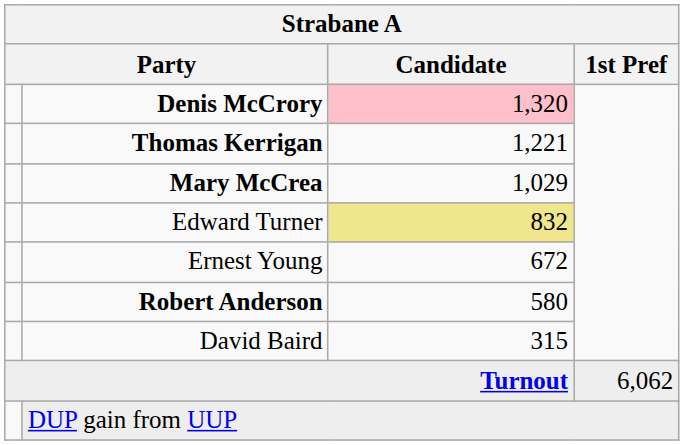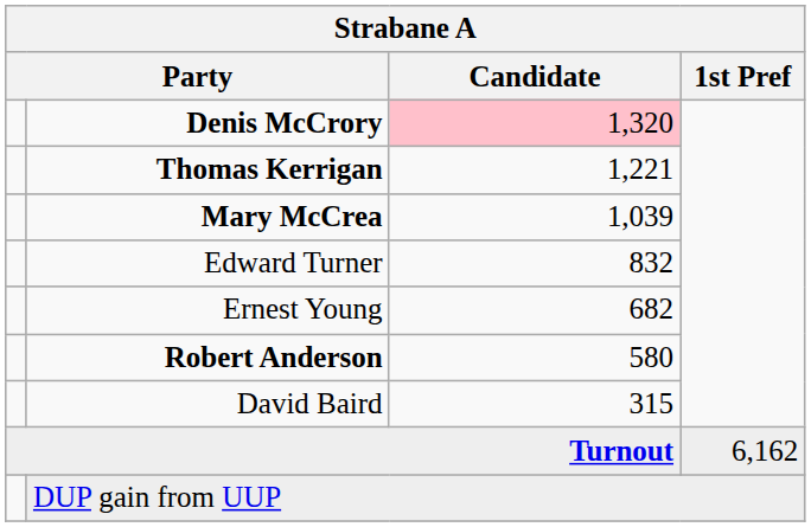 <table class="wikitable">
 <tr>
 <th colspan="4" align="center">Strabane A</th>
 </tr>
 <tr>
 <th colspan="2" align="center" width=200>Party</th>
 <th width=150>Candidate</th>
 <th width=60>1st Pref</th>
 </tr>
 <tr>
 <td></td>
 <td align="right"><strong>Denis McCrory</strong></td>
 <td align="right" style="background: pink;">1,320</td>
 </tr>
 <tr>
 <td></td>
 <td align="right"><strong>Thomas Kerrigan</strong></td>
 <td align="right">1,221</td>
 </tr>
 <tr>
 <td></td>
 <td align="right"><strong>Mary McCrea</strong></td>
-<td align="right">1,029</td>
+<td align="right">1,039</td>
 </tr>
 <tr>
 <td></td>
 <td align="right">Edward Turner</td>
-<td align="right" style="background: khaki;">832</td>
+<td align="right">832</td>
 </tr>
 <tr>
 <td></td>
 <td align="right">Ernest Young</td>
-<td align="right">672</td>
+<td align="right">682</td>
 </tr>
 <tr>
 <td></td>
 <td align="right"><strong>Robert Anderson</strong></td>
 <td align="right">580</td>
 </tr>
 <tr>
 <td></td>
 <td align="right">David Baird</td>
 <td align="right">315</td>
 </tr>
 <tr bgcolor="EEEEEE">
 <td colspan=3 align="right"><strong><a href='#'>Turnout</a></strong></td>
-<td align="right">6,062</td>
+<td align="right">6,162</td>
 </tr>
 <tr>
 <td bgcolor=></td>
 <td colspan=3 bgcolor="EEEEEE"><a href='#'>DUP</a> gain from <a href='#'>UUP</a></td>
 </tr>
 </table>
